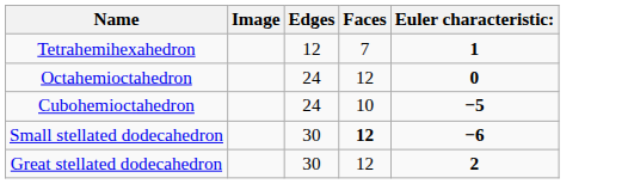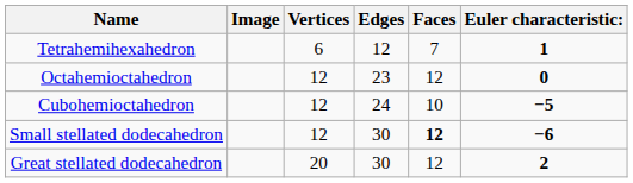 <table class="wikitable">
 <tr>
 <th>Name</th>
 <th>Image</th>
+<th>Vertices<br></th>
 <th>Edges<br></th>
 <th>Faces<br></th>
 <th>Euler characteristic:<br></th>
 </tr>
 <tr align=center>
 <td><a href='#'>Tetrahemihexahedron</a></td>
 <td></td>
+<td>6</td>
 <td>12</td>
 <td>7</td>
 <td><strong>1</strong></td>
 </tr>
 <tr align=center>
 <td><a href='#'>Octahemioctahedron</a></td>
 <td></td>
-<td>24</td>
+<td>12</td>
+<td>23</td>
 <td>12</td>
 <td><strong>0</strong></td>
 </tr>
 <tr align=center>
 <td><a href='#'>Cubohemioctahedron</a></td>
 <td></td>
+<td>12</td>
 <td>24</td>
 <td>10</td>
 <td><strong>−5</strong></td>
 </tr>
 <tr align=center>
 <td><a href='#'>Small stellated dodecahedron</a></td>
 <td></td>
+<td>12</td>
 <td>30</td>
 <td><strong>12</strong></td>
 <td><strong>−6</strong></td>
 </tr>
 <tr align=center>
 <td><a href='#'>Great stellated dodecahedron</a></td>
 <td></td>
+<td>20</td>
 <td>30</td>
 <td>12</td>
 <td><strong>2</strong></td>
 </tr>
 </table>
